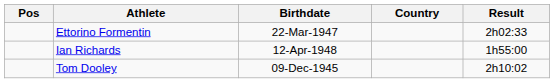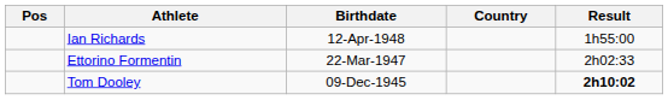 <table class="wikitable"  style="text-align:center; width:60%;">
 <tr>
 <th>Pos</th>
 <th>Athlete</th>
 <th>Birthdate</th>
 <th>Country</th>
 <th>Result</th>
 </tr>
 <tr>
 <td align=center></td>
+<td align=left><a href='#'>Ian Richards</a></td>
+<td>12-Apr-1948</td>
+<td align=left></td>
+<td>1h55:00</td>
+</tr>
+<tr>
+<td align=center></td>
 <td align=left><a href='#'>Ettorino Formentin</a></td>
 <td>22-Mar-1947</td>
 <td align=left></td>
 <td>2h02:33</td>
 </tr>
 <tr>
 <td align=center></td>
-<td align=left><a href='#'>Ian Richards</a></td>
-<td>12-Apr-1948</td>
-<td align=left></td>
-<td>1h55:00</td>
-</tr>
-<tr>
-<td align=center></td>
 <td align=left><a href='#'>Tom Dooley</a></td>
 <td>09-Dec-1945</td>
 <td align=left></td>
-<td>2h10:02</td>
+<td><strong>2h10:02</strong></td>
 </tr>
 </table>
